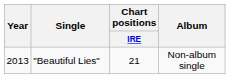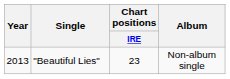 <table class="wikitable">
 <tr style="background:#ebf5ff;">
 <th style="width:30px;" rowspan="2">Year</th>
 <th style="width:120px;" rowspan="2">Single</th>
 <th>Chart positions</th>
 <th style="width:100px;" rowspan="2">Album</th>
 </tr>
 <tr>
 <th style="width:40px;"><small><a href='#'>IRE</a></small></th>
 </tr>
 <tr>
 <td>2013</td>
 <td align="left">"Beautiful Lies"</td>
-<td style="text-align:center;">21</td>
+<td style="text-align:center;">23</td>
 <td style="text-align:center;">Non-album single</td>
 </tr>
 </table>
